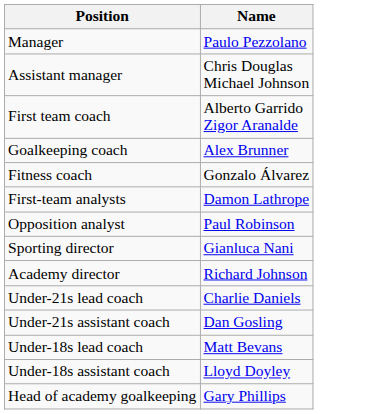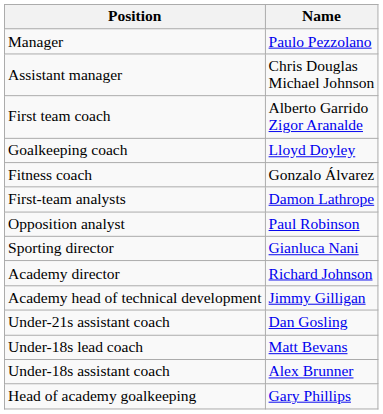 <table class="wikitable">
 <tr>
 <th>Position</th>
 <th>Name</th>
 </tr>
 <tr>
 <td>Manager</td>
 <td><a href='#'>Paulo Pezzolano</a></td>
 </tr>
 <tr>
 <td>Assistant manager</td>
 <td>Chris Douglas <br>Michael Johnson</td>
 </tr>
 <tr>
 <td>First team coach</td>
 <td>Alberto Garrido <br> <a href='#'>Zigor Aranalde</a></td>
 </tr>
 <tr>
 <td>Goalkeeping coach</td>
-<td><a href='#'>Alex Brunner</a></td>
+<td><a href='#'>Lloyd Doyley</a></td>
 </tr>
 <tr>
 <td>Fitness coach</td>
 <td>Gonzalo Álvarez</td>
 </tr>
 <tr>
 <td>First-team analysts</td>
 <td><a href='#'>Damon Lathrope</a></td>
 </tr>
 <tr>
 <td>Opposition analyst</td>
 <td><a href='#'>Paul Robinson</a></td>
 </tr>
 <tr>
 <td>Sporting director</td>
 <td><a href='#'>Gianluca Nani</a></td>
 </tr>
 <tr>
 <td>Academy director</td>
 <td><a href='#'>Richard Johnson</a></td>
 </tr>
 <tr>
-<td>Under-21s lead coach</td>
-<td><a href='#'>Charlie Daniels</a></td>
+<td>Academy head of technical development</td>
+<td><a href='#'>Jimmy Gilligan</a></td>
 </tr>
 <tr>
 <td>Under-21s assistant coach</td>
 <td><a href='#'>Dan Gosling</a></td>
 </tr>
 <tr>
 <td>Under-18s lead coach</td>
 <td><a href='#'>Matt Bevans</a></td>
 </tr>
 <tr>
 <td>Under-18s assistant coach</td>
-<td><a href='#'>Lloyd Doyley</a></td>
+<td><a href='#'>Alex Brunner</a></td>
 </tr>
 <tr>
 <td>Head of academy goalkeeping</td>
 <td><a href='#'>Gary Phillips</a></td>
 </tr>
 </table>
